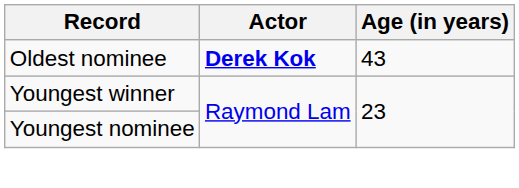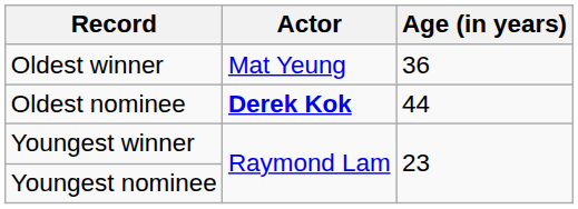 <table class="wikitable sortable plainrowheaders">
 <tr>
 <th scope="col">Record</th>
 <th scope="col">Actor</th>
 <th scope="col">Age (in years)</th>
 </tr>
 <tr>
+<td>Oldest winner</td>
+<td><a href='#'>Mat Yeung</a></td>
+<td>36</td>
+</tr>
+<tr>
 <td>Oldest nominee</td>
 <td><strong><a href='#'>Derek Kok</a></strong></td>
-<td>43</td>
+<td>44</td>
 </tr>
 <tr>
 <td>Youngest winner</td>
 <td rowspan="2"><a href='#'>Raymond Lam</a></td>
 <td rowspan="2">23</td>
 </tr>
 <tr>
 <td>Youngest nominee</td>
 </tr>
 </table>
